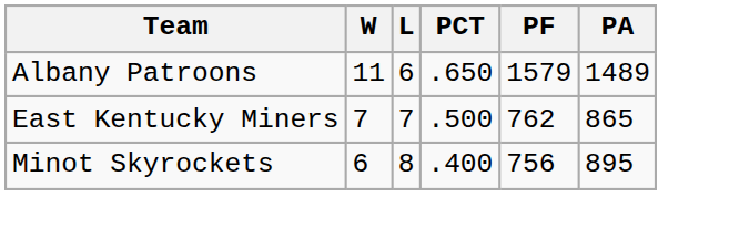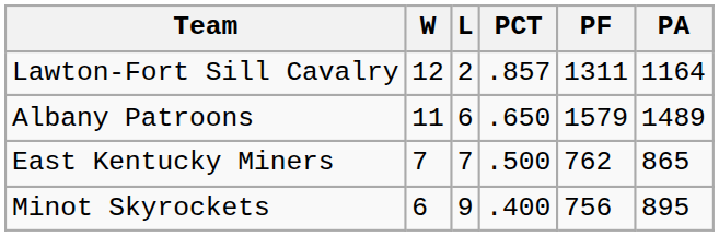 <table class="wikitable" style="font-size:90%">
 <tr>
 <th>Team</th>
 <th>W</th>
 <th>L</th>
 <th>PCT</th>
 <th>PF</th>
 <th>PA</th>
+</tr>
+<tr>
+<td>Lawton-Fort Sill Cavalry</td>
+<td>12</td>
+<td>2</td>
+<td>.857</td>
+<td>1311</td>
+<td>1164</td>
 </tr>
 <tr>
 <td>Albany Patroons</td>
 <td>11</td>
 <td>6</td>
 <td>.650</td>
 <td>1579</td>
 <td>1489</td>
 </tr>
 <tr>
 <td>East Kentucky Miners</td>
 <td>7</td>
 <td>7</td>
 <td>.500</td>
 <td>762</td>
 <td>865</td>
 </tr>
 <tr>
 <td>Minot Skyrockets</td>
 <td>6</td>
-<td>8</td>
+<td>9</td>
 <td>.400</td>
 <td>756</td>
 <td>895</td>
 </tr>
 </table>
